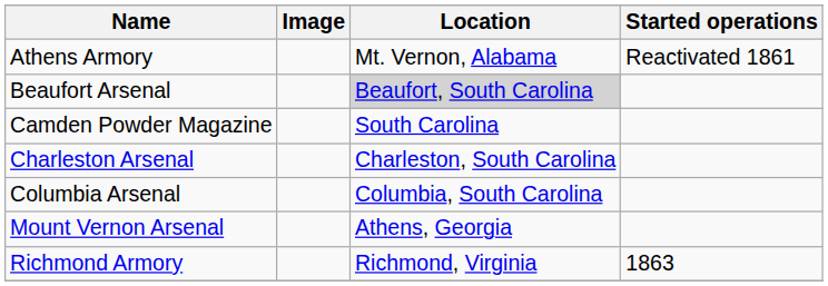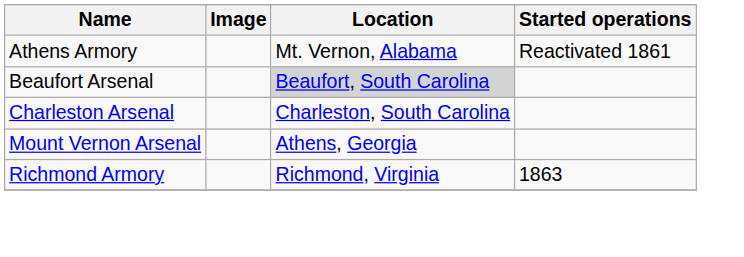 <table class="wikitable sortable">
 <tr>
 </tr>
 <tr>
 <th>Name</th>
 <th>Image</th>
 <th>Location</th>
 <th>Started operations</th>
 </tr>
 <tr>
 <td>Athens Armory</td>
 <td></td>
 <td>Mt. Vernon, <a href='#'>Alabama</a></td>
 <td>Reactivated 1861</td>
 </tr>
 <tr>
 <td>Beaufort Arsenal</td>
 <td></td>
 <td style="background: lightgrey;"><a href='#'>Beaufort</a>, <a href='#'>South Carolina</a></td>
 <td></td>
 </tr>
 <tr>
-<td>Camden Powder Magazine</td>
-<td></td>
-<td><a href='#'>South Carolina</a></td>
-<td></td>
-</tr>
-<tr>
 <td><a href='#'>Charleston Arsenal</a></td>
 <td></td>
 <td><a href='#'>Charleston</a>, <a href='#'>South Carolina</a></td>
-<td></td>
-</tr>
-<tr>
-<td>Columbia Arsenal</td>
-<td></td>
-<td><a href='#'>Columbia</a>, <a href='#'>South Carolina</a></td>
 <td></td>
 </tr>
 <tr>
 <td><a href='#'>Mount Vernon Arsenal</a></td>
 <td></td>
 <td><a href='#'>Athens</a>, <a href='#'>Georgia</a></td>
 <td></td>
 </tr>
 <tr>
 <td><a href='#'>Richmond Armory</a></td>
 <td></td>
 <td><a href='#'>Richmond</a>, <a href='#'>Virginia</a></td>
 <td>1863</td>
 </tr>
 <tr>
 </tr>
 </table>
